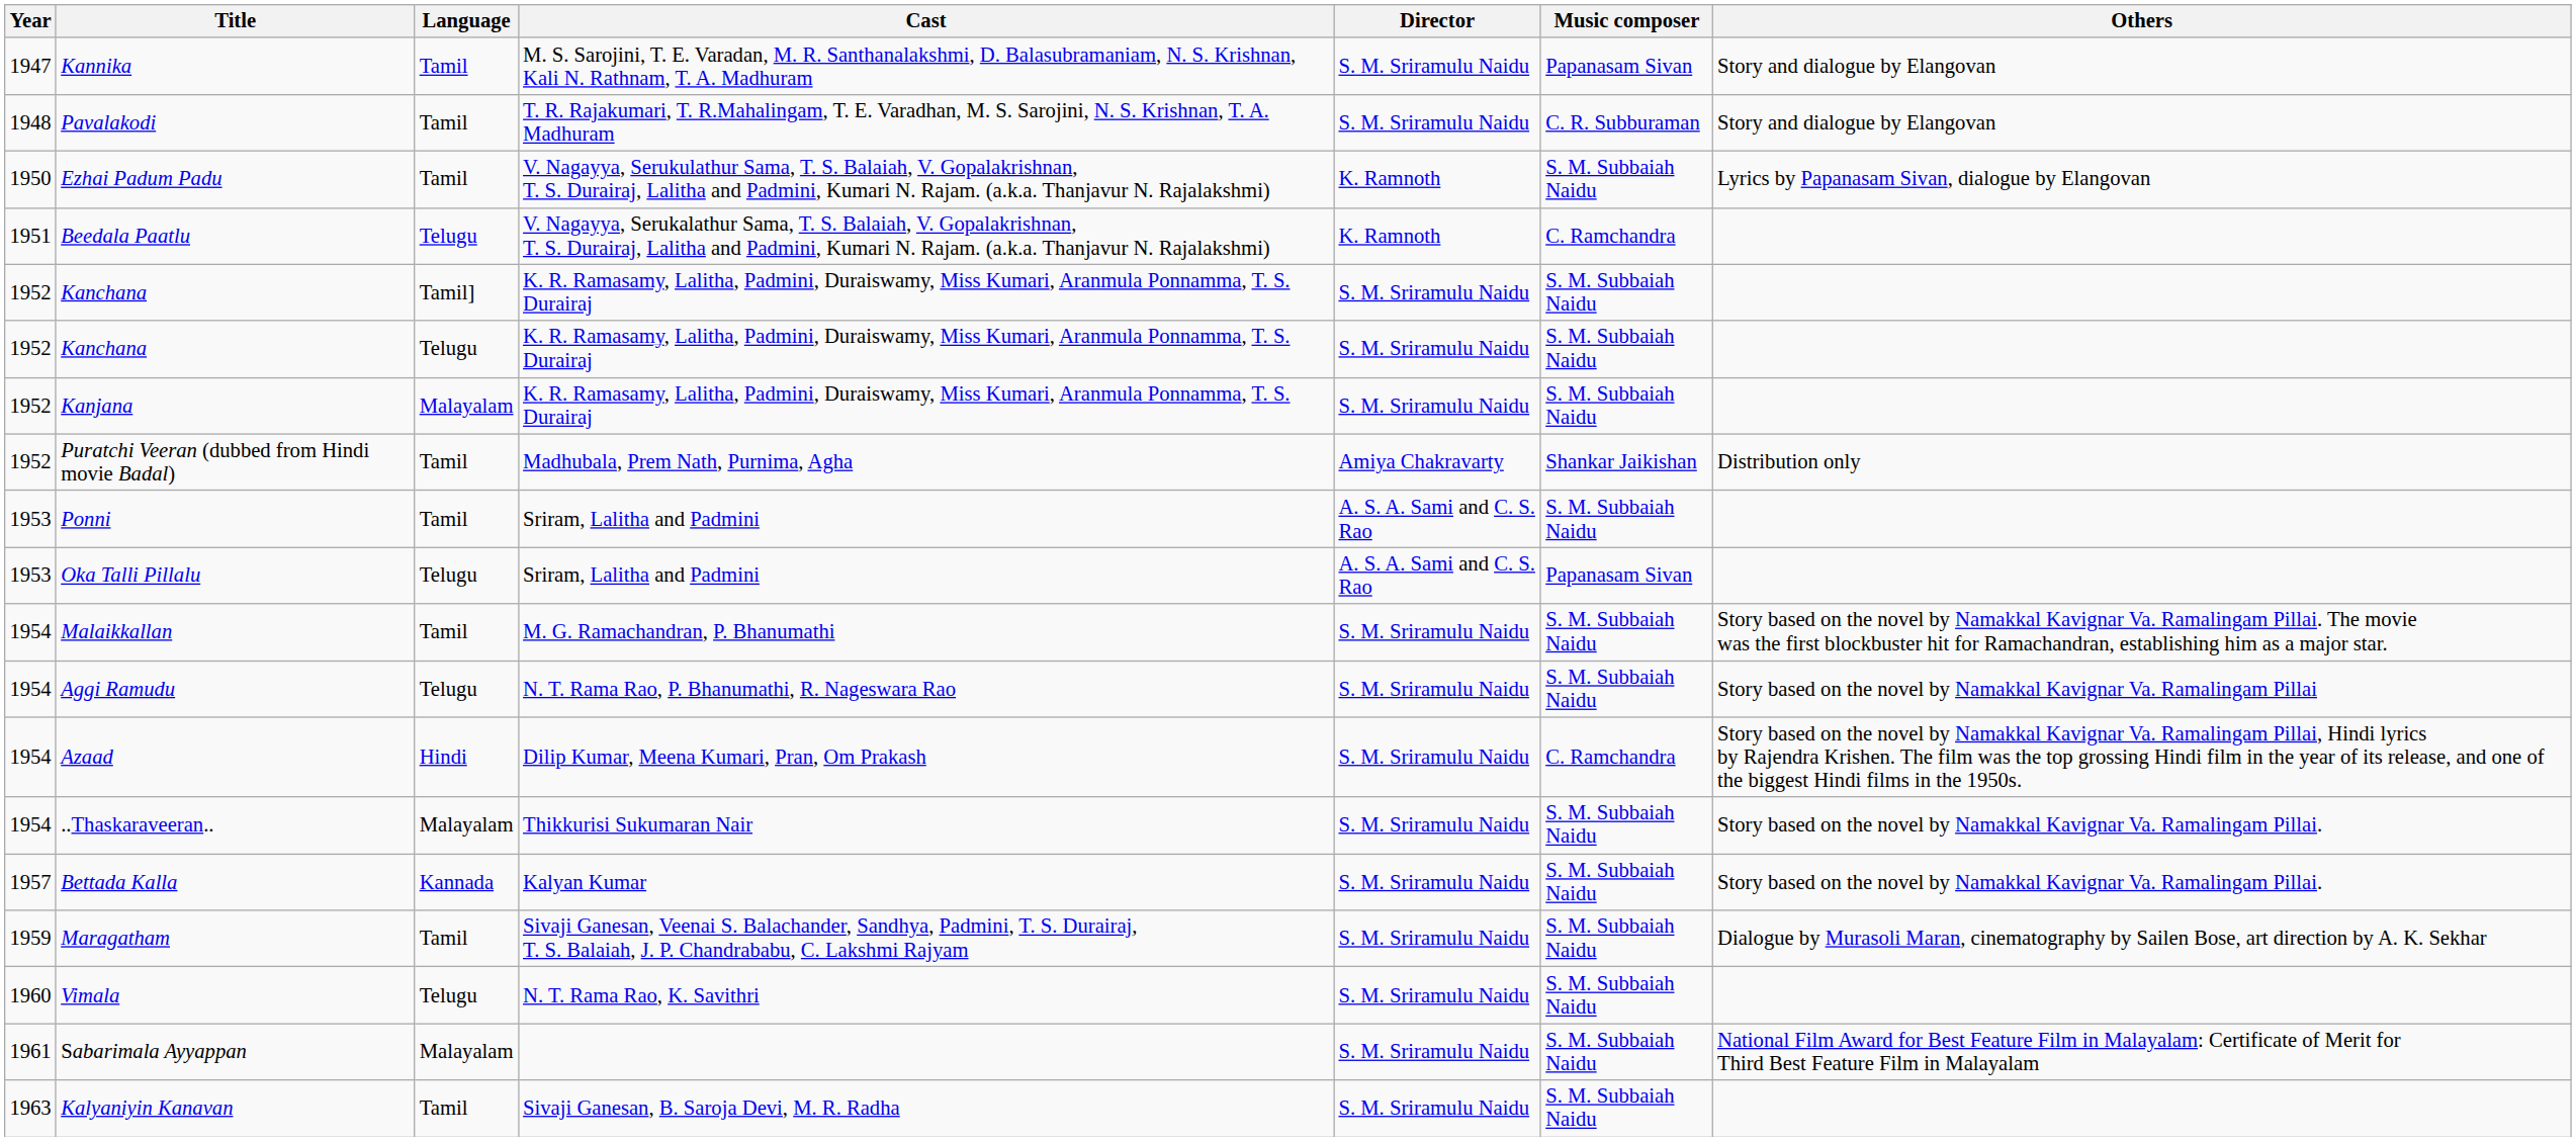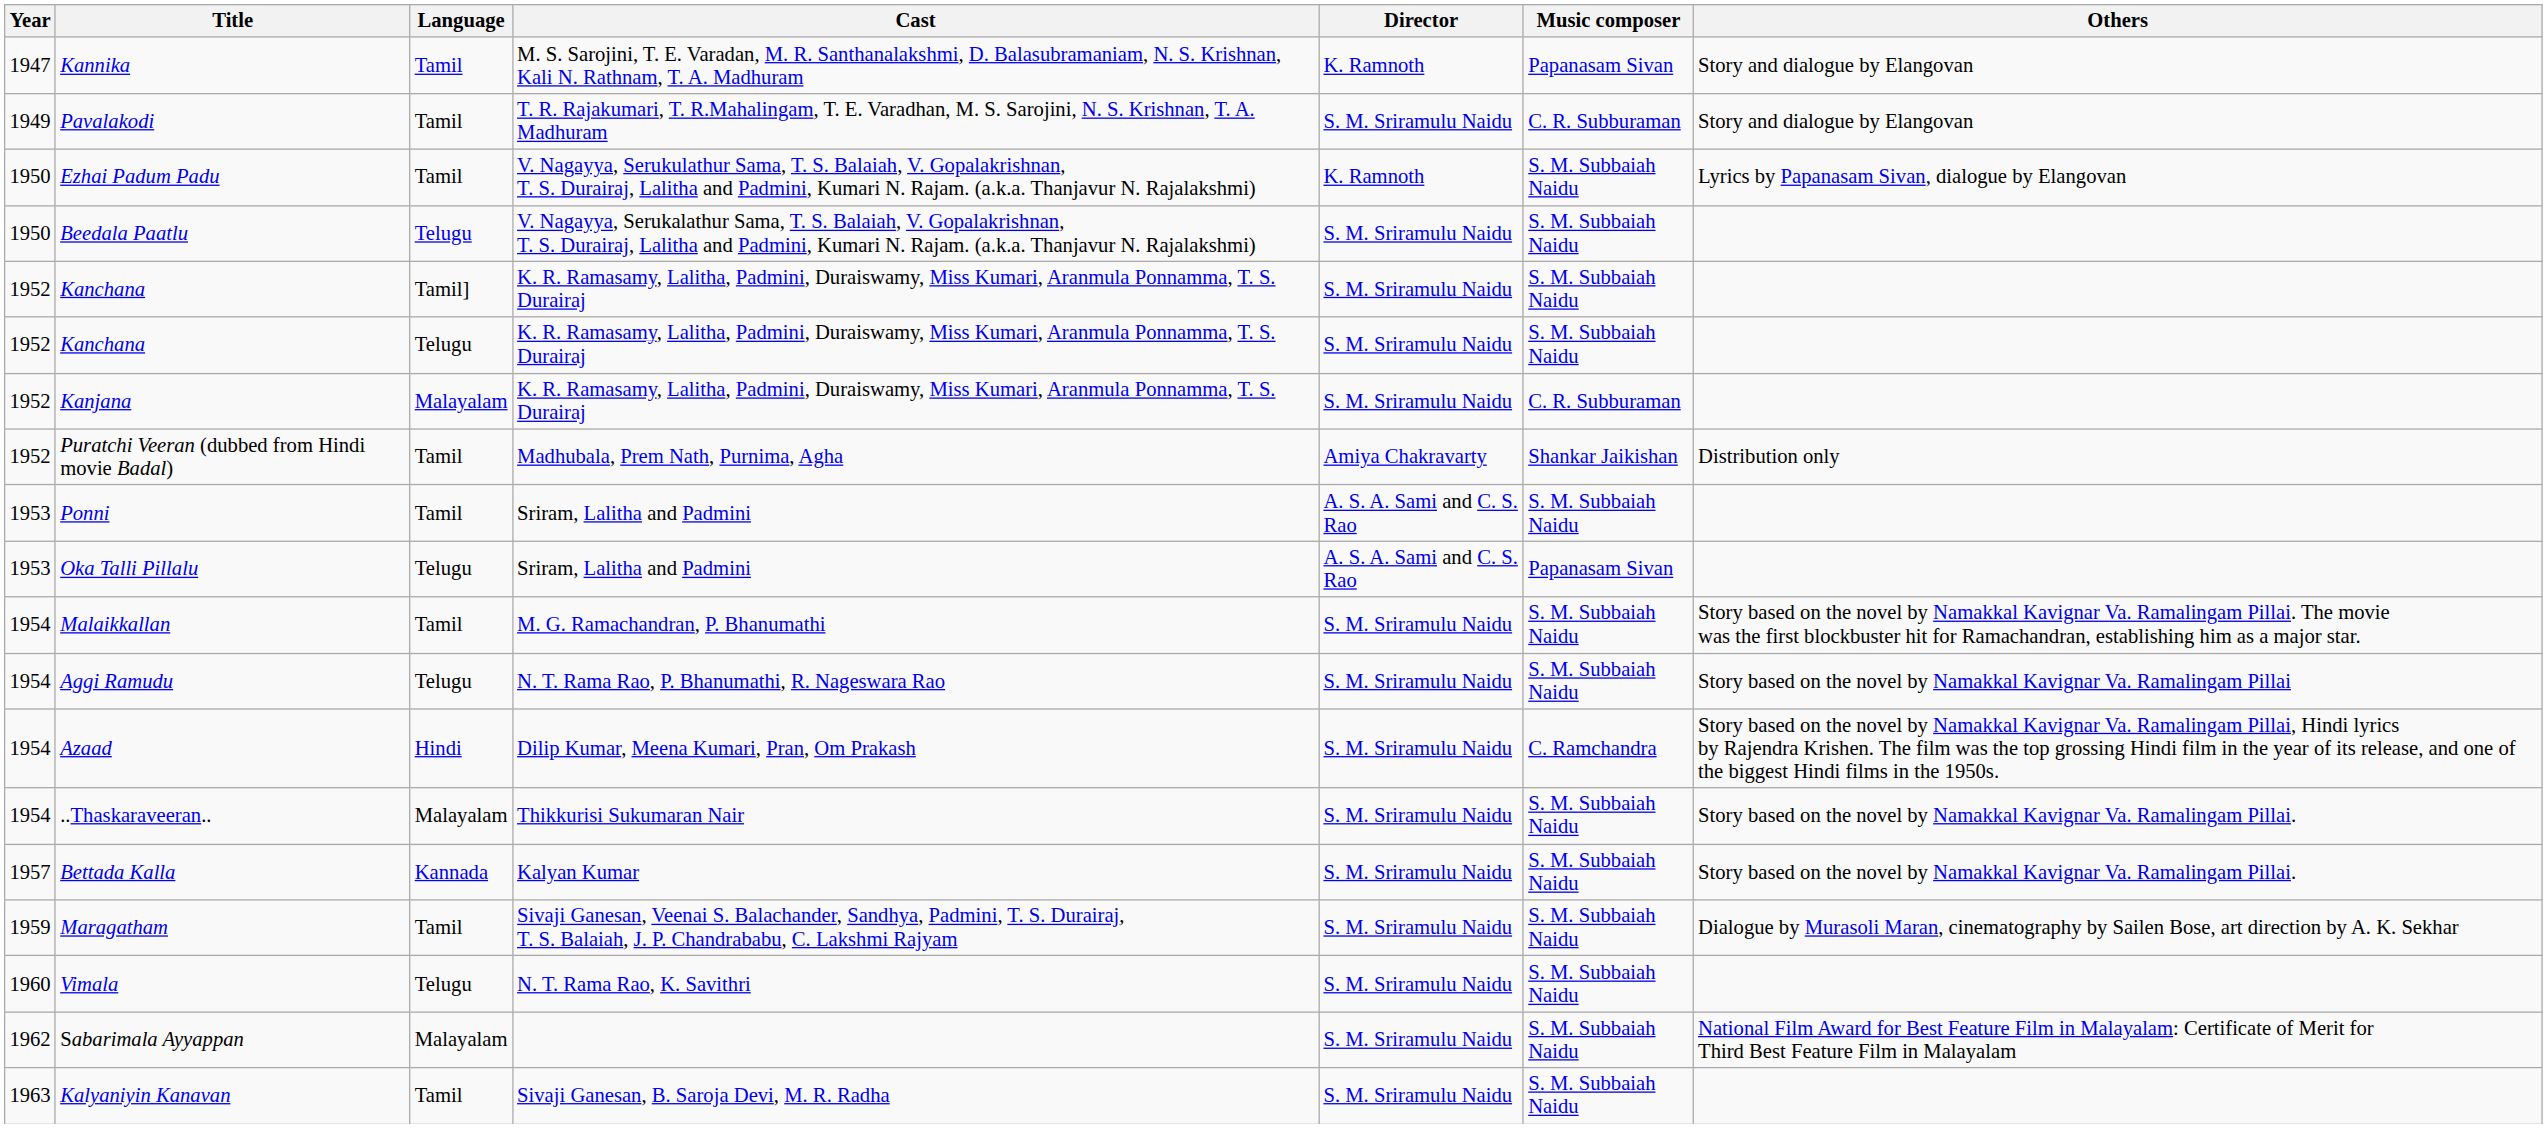 <table class="wikitable">
 <tr>
 <th>Year</th>
 <th>Title</th>
 <th>Language</th>
 <th>Cast</th>
 <th>Director</th>
 <th>Music composer</th>
 <th>Others</th>
 </tr>
 <tr>
 <td>1947</td>
 <td><em><a href='#'>Kannika</a></em></td>
 <td><a href='#'>Tamil</a></td>
 <td>M. S. Sarojini, T. E. Varadan, <a href='#'>M. R. Santhanalakshmi</a>, <a href='#'>D. Balasubramaniam</a>, <a href='#'>N. S. Krishnan</a>, <a href='#'>Kali N. Rathnam</a>, <a href='#'>T. A. Madhuram</a></td>
-<td><a href='#'>S. M. Sriramulu Naidu</a></td>
+<td><a href='#'>K. Ramnoth</a></td>
 <td><a href='#'>Papanasam Sivan</a></td>
 <td>Story and dialogue by Elangovan</td>
 </tr>
 <tr>
-<td>1948</td>
+<td>1949</td>
 <td><em><a href='#'>Pavalakodi</a></em></td>
 <td>Tamil</td>
 <td><a href='#'>T. R. Rajakumari</a>, <a href='#'>T. R.Mahalingam</a>, T. E. Varadhan, M. S. Sarojini, <a href='#'>N. S. Krishnan</a>, <a href='#'>T. A. Madhuram</a></td>
 <td><a href='#'>S. M. Sriramulu Naidu</a></td>
 <td><a href='#'>C. R. Subburaman</a></td>
 <td>Story and dialogue by Elangovan</td>
 </tr>
 <tr>
 <td>1950</td>
 <td><em><a href='#'>Ezhai Padum Padu</a></em></td>
 <td>Tamil</td>
 <td><a href='#'>V. Nagayya</a>, <a href='#'>Serukulathur Sama</a>, <a href='#'>T. S. Balaiah</a>, <a href='#'>V. Gopalakrishnan</a>,<br><a href='#'>T. S. Durairaj</a>, <a href='#'>Lalitha</a> and <a href='#'>Padmini</a>, Kumari N. Rajam. (a.k.a. Thanjavur N. Rajalakshmi)</td>
 <td><a href='#'>K. Ramnoth</a></td>
 <td><a href='#'>S. M. Subbaiah Naidu</a></td>
 <td>Lyrics by <a href='#'>Papanasam Sivan</a>, dialogue by Elangovan</td>
 </tr>
 <tr>
-<td>1951</td>
+<td>1950</td>
 <td><em><a href='#'>Beedala Paatlu</a></em></td>
 <td><a href='#'>Telugu</a></td>
 <td><a href='#'>V. Nagayya</a>, Serukalathur Sama, <a href='#'>T. S. Balaiah</a>, <a href='#'>V. Gopalakrishnan</a>,<br><a href='#'>T. S. Durairaj</a>, <a href='#'>Lalitha</a> and <a href='#'>Padmini</a>, Kumari N. Rajam. (a.k.a. Thanjavur N. Rajalakshmi)</td>
-<td><a href='#'>K. Ramnoth</a></td>
-<td><a href='#'>C. Ramchandra</a></td>
+<td><a href='#'>S. M. Sriramulu Naidu</a></td>
+<td><a href='#'>S. M. Subbaiah Naidu</a></td>
 <td></td>
 </tr>
 <tr>
 <td>1952</td>
 <td><em><a href='#'>Kanchana</a></em></td>
 <td>Tamil]</td>
 <td><a href='#'>K. R. Ramasamy</a>, <a href='#'>Lalitha</a>, <a href='#'>Padmini</a>, Duraiswamy, <a href='#'>Miss Kumari</a>, <a href='#'>Aranmula Ponnamma</a>, <a href='#'>T. S. Durairaj</a></td>
 <td><a href='#'>S. M. Sriramulu Naidu</a></td>
 <td><a href='#'>S. M. Subbaiah Naidu</a></td>
 <td></td>
 </tr>
 <tr>
 <td>1952</td>
 <td><em><a href='#'>Kanchana</a></em></td>
 <td>Telugu</td>
 <td><a href='#'>K. R. Ramasamy</a>, <a href='#'>Lalitha</a>, <a href='#'>Padmini</a>, Duraiswamy, <a href='#'>Miss Kumari</a>, <a href='#'>Aranmula Ponnamma</a>, <a href='#'>T. S. Durairaj</a></td>
 <td><a href='#'>S. M. Sriramulu Naidu</a></td>
 <td><a href='#'>S. M. Subbaiah Naidu</a></td>
 <td></td>
 </tr>
 <tr>
 <td>1952</td>
 <td><em><a href='#'>Kanjana</a></em></td>
 <td><a href='#'>Malayalam</a></td>
 <td><a href='#'>K. R. Ramasamy</a>, <a href='#'>Lalitha</a>, <a href='#'>Padmini</a>, Duraiswamy, <a href='#'>Miss Kumari</a>, <a href='#'>Aranmula Ponnamma</a>, <a href='#'>T. S. Durairaj</a></td>
 <td><a href='#'>S. M. Sriramulu Naidu</a></td>
-<td><a href='#'>S. M. Subbaiah Naidu</a></td>
+<td><a href='#'>C. R. Subburaman</a></td>
 <td></td>
 </tr>
 <tr>
 <td>1952</td>
 <td><em>Puratchi Veeran</em> (dubbed from Hindi movie <em>Badal</em>)</td>
 <td>Tamil</td>
 <td><a href='#'>Madhubala</a>, <a href='#'>Prem Nath</a>, <a href='#'>Purnima</a>, <a href='#'>Agha</a></td>
 <td><a href='#'>Amiya Chakravarty</a></td>
 <td><a href='#'>Shankar Jaikishan</a></td>
 <td>Distribution only</td>
 </tr>
 <tr>
 <td>1953</td>
 <td><em><a href='#'>Ponni</a></em></td>
 <td>Tamil</td>
 <td>Sriram, <a href='#'>Lalitha</a> and <a href='#'>Padmini</a></td>
 <td><a href='#'>A. S. A. Sami</a> and <a href='#'>C. S. Rao</a></td>
 <td><a href='#'>S. M. Subbaiah Naidu</a></td>
 <td></td>
 </tr>
 <tr>
 <td>1953</td>
 <td><em><a href='#'>Oka Talli Pillalu</a></em></td>
 <td>Telugu</td>
 <td>Sriram, <a href='#'>Lalitha</a> and <a href='#'>Padmini</a></td>
 <td><a href='#'>A. S. A. Sami</a> and <a href='#'>C. S. Rao</a></td>
 <td><a href='#'>Papanasam Sivan</a></td>
 <td></td>
 </tr>
 <tr>
 <td>1954</td>
 <td><em><a href='#'>Malaikkallan</a></em></td>
 <td>Tamil</td>
 <td><a href='#'>M. G. Ramachandran</a>, <a href='#'>P. Bhanumathi</a></td>
 <td><a href='#'>S. M. Sriramulu Naidu</a></td>
 <td><a href='#'>S. M. Subbaiah Naidu</a></td>
 <td>Story based on the novel by <a href='#'>Namakkal Kavignar Va. Ramalingam Pillai</a>. The movie<br>was the first blockbuster hit for Ramachandran, establishing him as a major star.</td>
 </tr>
 <tr>
 <td>1954</td>
 <td><em><a href='#'>Aggi Ramudu</a></em></td>
 <td>Telugu</td>
 <td><a href='#'>N. T. Rama Rao</a>, <a href='#'>P. Bhanumathi</a>, <a href='#'>R. Nageswara Rao</a></td>
 <td><a href='#'>S. M. Sriramulu Naidu</a></td>
 <td><a href='#'>S. M. Subbaiah Naidu</a></td>
 <td>Story based on the novel by <a href='#'>Namakkal Kavignar Va. Ramalingam Pillai</a></td>
 </tr>
 <tr>
 <td>1954</td>
 <td><em><a href='#'>Azaad</a></em></td>
 <td><a href='#'>Hindi</a></td>
 <td><a href='#'>Dilip Kumar</a>,  <a href='#'>Meena Kumari</a>, <a href='#'>Pran</a>, <a href='#'>Om Prakash</a></td>
 <td><a href='#'>S. M. Sriramulu Naidu</a></td>
 <td><a href='#'>C. Ramchandra</a></td>
 <td>Story based on the novel by <a href='#'>Namakkal Kavignar Va. Ramalingam Pillai</a>, Hindi lyrics<br>by Rajendra Krishen. The film was the top grossing Hindi film in the year of its release, and one of the biggest Hindi films in the 1950s.</td>
 </tr>
 <tr>
 <td>1954</td>
 <td>..<a href='#'>Thaskaraveeran</a>..</td>
 <td>Malayalam</td>
 <td><a href='#'>Thikkurisi Sukumaran Nair</a></td>
 <td><a href='#'>S. M. Sriramulu Naidu</a></td>
 <td><a href='#'>S. M. Subbaiah Naidu</a></td>
 <td>Story based on the novel by <a href='#'>Namakkal Kavignar Va. Ramalingam Pillai</a>.</td>
 </tr>
 <tr>
 <td>1957</td>
 <td><em><a href='#'>Bettada Kalla</a></em></td>
 <td><a href='#'>Kannada</a></td>
 <td><a href='#'>Kalyan Kumar</a></td>
 <td><a href='#'>S. M. Sriramulu Naidu</a></td>
 <td><a href='#'>S. M. Subbaiah Naidu</a></td>
 <td>Story based on the novel by <a href='#'>Namakkal Kavignar Va. Ramalingam Pillai</a>.</td>
 </tr>
 <tr>
 <td>1959</td>
 <td><em><a href='#'>Maragatham</a></em></td>
 <td>Tamil</td>
 <td><a href='#'>Sivaji Ganesan</a>, <a href='#'>Veenai S. Balachander</a>, <a href='#'>Sandhya</a>, <a href='#'>Padmini</a>, <a href='#'>T. S. Durairaj</a>,<br><a href='#'>T. S. Balaiah</a>, <a href='#'>J. P. Chandrababu</a>, <a href='#'>C. Lakshmi Rajyam</a></td>
 <td><a href='#'>S. M. Sriramulu Naidu</a></td>
 <td><a href='#'>S. M. Subbaiah Naidu</a></td>
 <td>Dialogue by <a href='#'>Murasoli Maran</a>, cinematography by Sailen Bose, art direction by A. K. Sekhar</td>
 </tr>
 <tr>
 <td>1960</td>
 <td><em><a href='#'>Vimala</a></em></td>
 <td>Telugu</td>
 <td><a href='#'>N. T. Rama Rao</a>, <a href='#'>K. Savithri</a></td>
 <td><a href='#'>S. M. Sriramulu Naidu</a></td>
 <td><a href='#'>S. M. Subbaiah Naidu</a></td>
 <td></td>
 </tr>
 <tr>
-<td>1961</td>
+<td>1962</td>
 <td>S<em>abarimala Ayyappan</em></td>
 <td>Malayalam</td>
 <td></td>
 <td><a href='#'>S. M. Sriramulu Naidu</a></td>
 <td><a href='#'>S. M. Subbaiah Naidu</a></td>
 <td><a href='#'>National Film Award for Best Feature Film in Malayalam</a>: Certificate of Merit for<br>Third Best Feature Film in Malayalam</td>
 </tr>
 <tr>
 <td>1963</td>
 <td><em><a href='#'>Kalyaniyin Kanavan</a></em></td>
 <td>Tamil</td>
 <td><a href='#'>Sivaji Ganesan</a>, <a href='#'>B. Saroja Devi</a>, <a href='#'>M. R. Radha</a></td>
 <td><a href='#'>S. M. Sriramulu Naidu</a></td>
 <td><a href='#'>S. M. Subbaiah Naidu</a></td>
 <td></td>
 </tr>
 </table>
